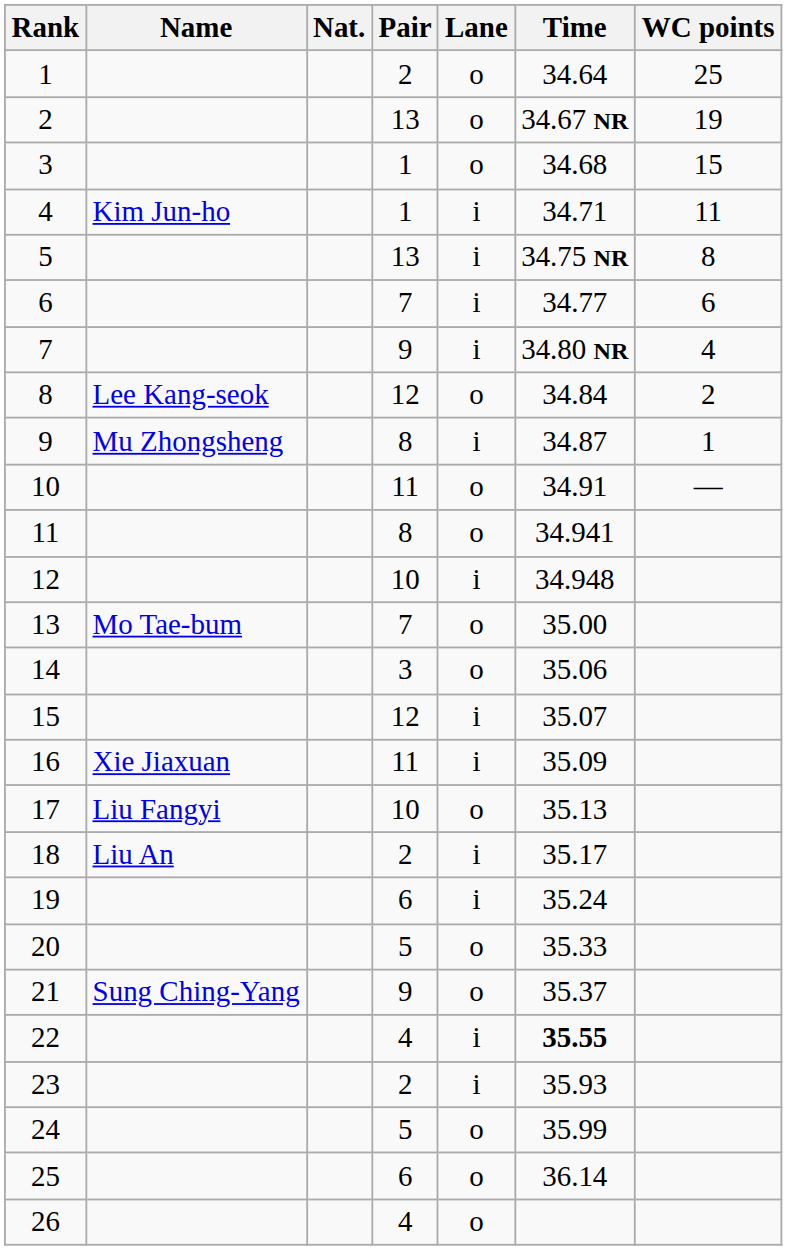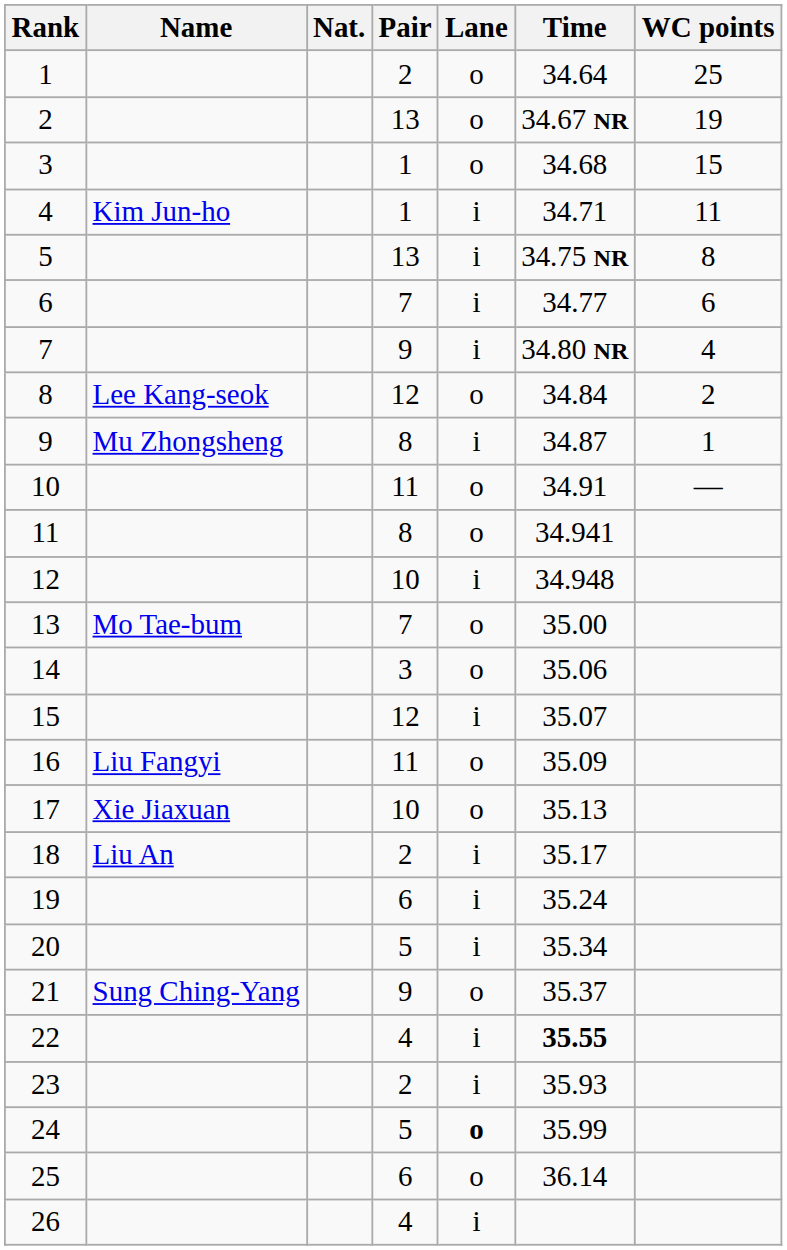 <table class="wikitable sortable" style="text-align:center">
 <tr>
 <th>Rank</th>
 <th>Name</th>
 <th>Nat.</th>
 <th>Pair</th>
 <th>Lane</th>
 <th>Time</th>
 <th>WC points</th>
 </tr>
 <tr>
 <td>1</td>
 <td align=left></td>
 <td></td>
 <td>2</td>
 <td>o</td>
 <td>34.64</td>
 <td>25</td>
 </tr>
 <tr>
 <td>2</td>
 <td align=left></td>
 <td></td>
 <td>13</td>
 <td>o</td>
 <td>34.67 <strong><small>NR</small></strong></td>
 <td>19</td>
 </tr>
 <tr>
 <td>3</td>
 <td align=left></td>
 <td></td>
 <td>1</td>
 <td>o</td>
 <td>34.68</td>
 <td>15</td>
 </tr>
 <tr>
 <td>4</td>
 <td align=left><a href='#'>Kim Jun-ho</a></td>
 <td></td>
 <td>1</td>
 <td>i</td>
 <td>34.71</td>
 <td>11</td>
 </tr>
 <tr>
 <td>5</td>
 <td align=left></td>
 <td></td>
 <td>13</td>
 <td>i</td>
 <td>34.75 <strong><small>NR</small></strong></td>
 <td>8</td>
 </tr>
 <tr>
 <td>6</td>
 <td align=left></td>
 <td></td>
 <td>7</td>
 <td>i</td>
 <td>34.77</td>
 <td>6</td>
 </tr>
 <tr>
 <td>7</td>
 <td align=left></td>
 <td></td>
 <td>9</td>
 <td>i</td>
 <td>34.80 <strong><small>NR</small></strong></td>
 <td>4</td>
 </tr>
 <tr>
 <td>8</td>
 <td align=left><a href='#'>Lee Kang-seok</a></td>
 <td></td>
 <td>12</td>
 <td>o</td>
 <td>34.84</td>
 <td>2</td>
 </tr>
 <tr>
 <td>9</td>
 <td align=left><a href='#'>Mu Zhongsheng</a></td>
 <td></td>
 <td>8</td>
 <td>i</td>
 <td>34.87</td>
 <td>1</td>
 </tr>
 <tr>
 <td>10</td>
 <td align=left></td>
 <td></td>
 <td>11</td>
 <td>o</td>
 <td>34.91</td>
 <td>—</td>
 </tr>
 <tr>
 <td>11</td>
 <td align=left></td>
 <td></td>
 <td>8</td>
 <td>o</td>
 <td>34.941</td>
 <td></td>
 </tr>
 <tr>
 <td>12</td>
 <td align=left></td>
 <td></td>
 <td>10</td>
 <td>i</td>
 <td>34.948</td>
 <td></td>
 </tr>
 <tr>
 <td>13</td>
 <td align=left><a href='#'>Mo Tae-bum</a></td>
 <td></td>
 <td>7</td>
 <td>o</td>
 <td>35.00</td>
 <td></td>
 </tr>
 <tr>
 <td>14</td>
 <td align=left></td>
 <td></td>
 <td>3</td>
 <td>o</td>
 <td>35.06</td>
 <td></td>
 </tr>
 <tr>
 <td>15</td>
 <td align=left></td>
 <td></td>
 <td>12</td>
 <td>i</td>
 <td>35.07</td>
 <td></td>
 </tr>
 <tr>
 <td>16</td>
-<td align=left><a href='#'>Xie Jiaxuan</a></td>
+<td align=left><a href='#'>Liu Fangyi</a></td>
 <td></td>
 <td>11</td>
-<td>i</td>
+<td>o</td>
 <td>35.09</td>
 <td></td>
 </tr>
 <tr>
 <td>17</td>
-<td align=left><a href='#'>Liu Fangyi</a></td>
+<td align=left><a href='#'>Xie Jiaxuan</a></td>
 <td></td>
 <td>10</td>
 <td>o</td>
 <td>35.13</td>
 <td></td>
 </tr>
 <tr>
 <td>18</td>
 <td align=left><a href='#'>Liu An</a></td>
 <td></td>
 <td>2</td>
 <td>i</td>
 <td>35.17</td>
 <td></td>
 </tr>
 <tr>
 <td>19</td>
 <td align=left></td>
 <td></td>
 <td>6</td>
 <td>i</td>
 <td>35.24</td>
 <td></td>
 </tr>
 <tr>
 <td>20</td>
 <td align=left></td>
 <td></td>
 <td>5</td>
-<td>o</td>
-<td>35.33</td>
+<td>i</td>
+<td>35.34</td>
 <td></td>
 </tr>
 <tr>
 <td>21</td>
 <td align=left><a href='#'>Sung Ching-Yang</a></td>
 <td></td>
 <td>9</td>
 <td>o</td>
 <td>35.37</td>
 <td></td>
 </tr>
 <tr>
 <td>22</td>
 <td align=left></td>
 <td></td>
 <td>4</td>
 <td>i</td>
 <td><strong>35.55</strong></td>
 <td></td>
 </tr>
 <tr>
 <td>23</td>
 <td align=left></td>
 <td></td>
 <td>2</td>
 <td>i</td>
 <td>35.93</td>
 <td></td>
 </tr>
 <tr>
 <td>24</td>
 <td align=left></td>
 <td></td>
 <td>5</td>
-<td>o</td>
+<td><strong>o</strong></td>
 <td>35.99</td>
 <td></td>
 </tr>
 <tr>
 <td>25</td>
 <td align=left></td>
 <td></td>
 <td>6</td>
 <td>o</td>
 <td>36.14</td>
 <td></td>
 </tr>
 <tr>
 <td>26</td>
 <td align=left></td>
 <td></td>
 <td>4</td>
-<td>o</td>
+<td>i</td>
 <td></td>
 <td></td>
 </tr>
 </table>
